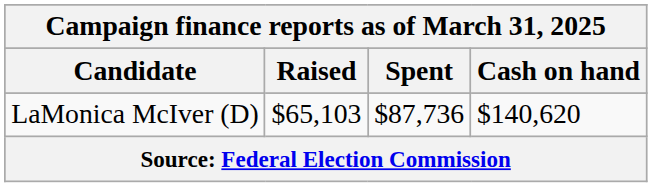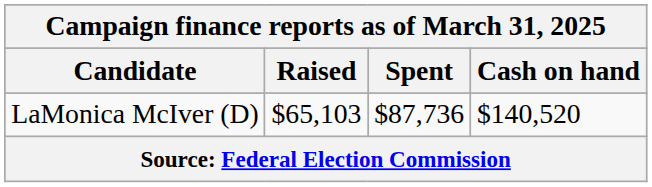 <table class="wikitable sortable">
 <tr>
 <th colspan=4>Campaign finance reports as of March 31, 2025</th>
 </tr>
 <tr style="text-align:center;">
 <th>Candidate</th>
 <th>Raised</th>
 <th>Spent</th>
 <th>Cash on hand</th>
 </tr>
 <tr>
 <td>LaMonica McIver (D)</td>
 <td>$65,103</td>
 <td>$87,736</td>
-<td>$140,620</td>
+<td>$140,520</td>
 </tr>
 <tr>
 <th colspan="4"><small>Source: <a href='#'>Federal Election Commission</a></small></th>
 </tr>
 </table>
